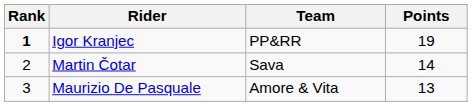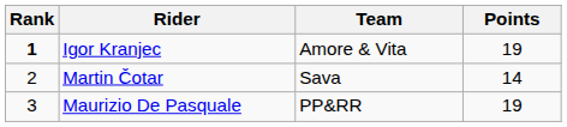 <table class="wikitable">
 <tr>
 <th>Rank</th>
 <th>Rider</th>
 <th>Team</th>
 <th>Points</th>
 </tr>
 <tr>
 <td align=center><strong>1</strong></td>
 <td width=200> <a href='#'>Igor Kranjec</a> </td>
-<td width=140>PP&RR</td>
+<td>Amore & Vita</td>
 <td width=78 align=center>19</td>
 </tr>
 <tr>
 <td align=center>2</td>
 <td> <a href='#'>Martin Čotar</a></td>
 <td>Sava</td>
 <td align=center>14</td>
 </tr>
 <tr>
 <td align=center>3</td>
 <td> <a href='#'>Maurizio De Pasquale</a></td>
-<td>Amore & Vita</td>
-<td align=center>13</td>
+<td width=140>PP&RR</td>
+<td align=center>19</td>
 </tr>
 </table>
